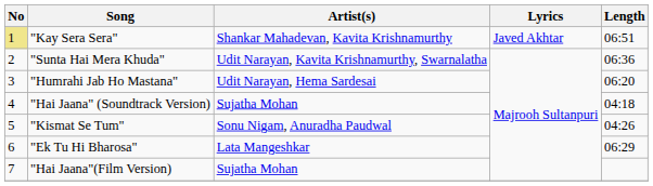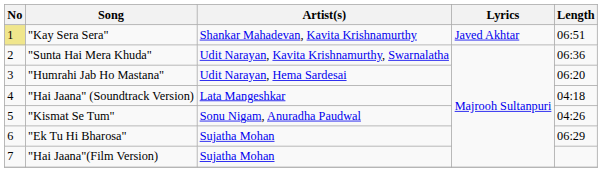 <table class="wikitable tracklist" style="font-size:95%;">
 <tr>
 <th>No</th>
 <th>Song</th>
 <th>Artist(s)</th>
 <th>Lyrics</th>
 <th>Length</th>
 </tr>
 <tr>
 <td style="background: khaki;">1</td>
 <td>"Kay Sera Sera"</td>
 <td><a href='#'>Shankar Mahadevan</a>, <a href='#'>Kavita Krishnamurthy</a></td>
 <td><a href='#'>Javed Akhtar</a></td>
 <td>06:51</td>
 </tr>
 <tr>
 <td>2</td>
 <td>"Sunta Hai Mera Khuda"</td>
 <td><a href='#'>Udit Narayan</a>, <a href='#'>Kavita Krishnamurthy</a>, <a href='#'>Swarnalatha</a></td>
 <td rowspan=6><a href='#'>Majrooh Sultanpuri</a></td>
 <td>06:36</td>
 </tr>
 <tr>
 <td>3</td>
 <td>"Humrahi Jab Ho Mastana"</td>
 <td><a href='#'>Udit Narayan</a>, <a href='#'>Hema Sardesai</a></td>
 <td>06:20</td>
 </tr>
 <tr>
 <td>4</td>
 <td>"Hai Jaana" (Soundtrack Version)</td>
-<td><a href='#'>Sujatha Mohan</a></td>
+<td><a href='#'>Lata Mangeshkar</a></td>
 <td>04:18</td>
 </tr>
 <tr>
 <td>5</td>
 <td>"Kismat Se Tum"</td>
 <td><a href='#'>Sonu Nigam</a>, <a href='#'>Anuradha Paudwal</a></td>
 <td>04:26</td>
 </tr>
 <tr>
 <td>6</td>
 <td>"Ek Tu Hi Bharosa"</td>
-<td><a href='#'>Lata Mangeshkar</a></td>
+<td><a href='#'>Sujatha Mohan</a></td>
 <td>06:29</td>
 </tr>
 <tr>
 <td>7</td>
 <td>"Hai Jaana"(Film Version)</td>
 <td><a href='#'>Sujatha Mohan</a></td>
 <td></td>
 </tr>
 <tr>
 </tr>
 </table>
